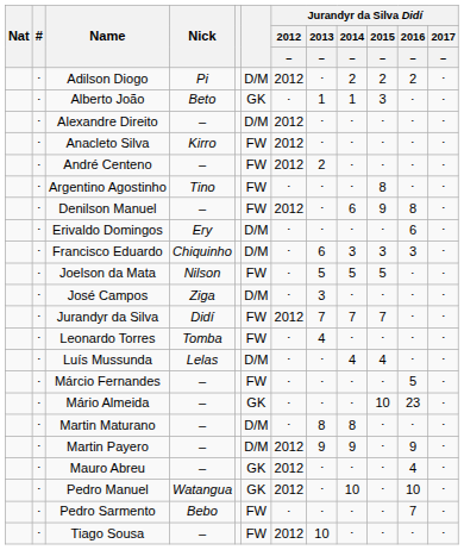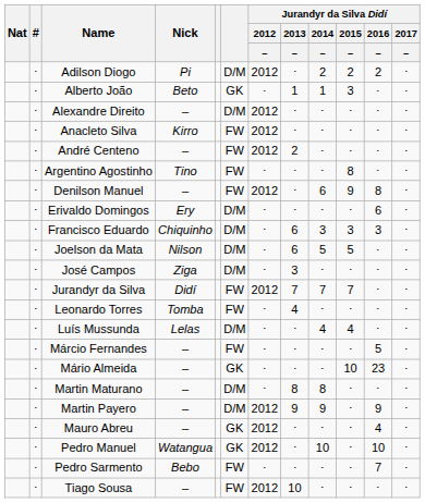 <table class="wikitable plainrowheaders sortable" style="text-align:center">
 <tr>
 <th scope="col" rowspan="3">Nat</th>
 <th scope="col" rowspan="3">#</th>
 <th scope="col" rowspan="3">Name</th>
 <th scope="col" rowspan="3">Nick</th>
 <th scope="col" rowspan="3"></th>
 <th scope="col" rowspan="3"></th>
 <th colspan="6"><small>Jurandyr da Silva <em>Didí</em></small></th>
 </tr>
 <tr>
 <th colspan="1"><small>2012</small></th>
 <th colspan="1"><small>2013</small></th>
 <th colspan="1"><small>2014</small></th>
 <th colspan="1"><small>2015</small></th>
 <th colspan="1"><small>2016</small></th>
 <th colspan="1"><small>2017</small></th>
 </tr>
 <tr>
 <th scope="col" rowspan="1"><small>–</small></th>
 <th scope="col" rowspan="1"><small>–</small></th>
 <th scope="col" rowspan="1"><small>–</small></th>
 <th scope="col" rowspan="1"><small>–</small></th>
 <th scope="col" rowspan="1"><small>–</small></th>
 <th scope="col" rowspan="1"><small>–</small></th>
 </tr>
 <tr>
 <td></td>
 <td>⋅</td>
 <td>Adilson Diogo</td>
 <td><em>Pi</em></td>
 <td></td>
 <td data-sort-value="2">D/M</td>
 <td>2012</td>
 <td>⋅</td>
 <td data-sort-value="02">2</td>
 <td data-sort-value="02">2</td>
 <td data-sort-value="02">2</td>
 <td>⋅</td>
 </tr>
 <tr>
 <td></td>
 <td>⋅</td>
 <td>Alberto João</td>
 <td><em>Beto</em></td>
 <td></td>
 <td data-sort-value="1">GK</td>
 <td>⋅</td>
 <td data-sort-value="01">1</td>
 <td data-sort-value="01">1</td>
 <td data-sort-value="03">3</td>
 <td>⋅</td>
 <td>⋅</td>
 </tr>
 <tr>
 <td></td>
 <td>⋅</td>
 <td>Alexandre Direito</td>
 <td>–</td>
 <td></td>
 <td data-sort-value="2">D/M</td>
 <td>2012</td>
 <td>⋅</td>
 <td>⋅</td>
 <td>⋅</td>
 <td>⋅</td>
 <td>⋅</td>
 </tr>
 <tr>
 <td></td>
 <td>⋅</td>
 <td>Anacleto Silva</td>
 <td><em>Kirro</em></td>
 <td></td>
 <td>FW</td>
 <td>2012</td>
 <td>⋅</td>
 <td>⋅</td>
 <td>⋅</td>
 <td>⋅</td>
 <td>⋅</td>
 </tr>
 <tr>
 <td></td>
 <td>⋅</td>
 <td>André Centeno</td>
 <td>–</td>
 <td></td>
 <td>FW</td>
 <td>2012</td>
 <td data-sort-value="02">2</td>
 <td>⋅</td>
 <td>⋅</td>
 <td>⋅</td>
 <td>⋅</td>
 </tr>
 <tr>
 <td></td>
 <td>⋅</td>
 <td>Argentino Agostinho</td>
 <td><em>Tino</em></td>
 <td></td>
 <td>FW</td>
 <td>⋅</td>
 <td>⋅</td>
 <td>⋅</td>
 <td data-sort-value="08">8</td>
 <td>⋅</td>
 <td>⋅</td>
 </tr>
 <tr>
 <td></td>
 <td>⋅</td>
 <td>Denilson Manuel</td>
 <td>–</td>
 <td></td>
 <td>FW</td>
 <td>2012</td>
 <td>⋅</td>
 <td data-sort-value="06">6</td>
 <td data-sort-value="09">9</td>
 <td data-sort-value="08">8</td>
 <td>⋅</td>
 </tr>
 <tr>
 <td></td>
 <td>⋅</td>
 <td>Erivaldo Domingos</td>
 <td><em>Ery</em></td>
 <td></td>
 <td data-sort-value="2">D/M</td>
 <td>⋅</td>
 <td>⋅</td>
 <td>⋅</td>
 <td>⋅</td>
 <td data-sort-value="06">6</td>
 <td>⋅</td>
 </tr>
 <tr>
 <td></td>
 <td>⋅</td>
 <td>Francisco Eduardo</td>
 <td><em>Chiquinho</em></td>
 <td></td>
 <td data-sort-value="2">D/M</td>
 <td>⋅</td>
 <td data-sort-value="06">6</td>
 <td data-sort-value="03">3</td>
 <td data-sort-value="03">3</td>
 <td data-sort-value="03">3</td>
 <td>⋅</td>
 </tr>
 <tr>
 <td></td>
 <td>⋅</td>
 <td>Joelson da Mata</td>
 <td><em>Nilson</em></td>
 <td></td>
-<td>FW</td>
+<td data-sort-value="2">D/M</td>
 <td>⋅</td>
-<td data-sort-value="05">5</td>
+<td data-sort-value="06">6</td>
 <td data-sort-value="05">5</td>
 <td data-sort-value="05">5</td>
 <td>⋅</td>
 <td>⋅</td>
 </tr>
 <tr>
 <td></td>
 <td>⋅</td>
 <td>José Campos</td>
 <td><em>Ziga</em></td>
 <td></td>
 <td data-sort-value="2">D/M</td>
 <td>⋅</td>
 <td data-sort-value="03">3</td>
 <td>⋅</td>
 <td>⋅</td>
 <td>⋅</td>
 <td>⋅</td>
 </tr>
 <tr>
 <td></td>
 <td>⋅</td>
 <td>Jurandyr da Silva</td>
 <td><em>Didí</em></td>
 <td></td>
 <td>FW</td>
 <td>2012</td>
 <td data-sort-value="07">7</td>
 <td data-sort-value="07">7</td>
 <td data-sort-value="07">7</td>
 <td>⋅</td>
 <td>⋅</td>
 </tr>
 <tr>
 <td></td>
 <td>⋅</td>
 <td>Leonardo Torres</td>
 <td><em>Tomba</em></td>
 <td></td>
 <td>FW</td>
 <td>⋅</td>
 <td data-sort-value="04">4</td>
 <td>⋅</td>
 <td>⋅</td>
 <td>⋅</td>
 <td>⋅</td>
 </tr>
 <tr>
 <td></td>
 <td>⋅</td>
 <td>Luís Mussunda</td>
 <td><em>Lelas</em></td>
 <td></td>
 <td data-sort-value="2">D/M</td>
 <td>⋅</td>
 <td>⋅</td>
 <td data-sort-value="04">4</td>
 <td data-sort-value="04">4</td>
 <td>⋅</td>
 <td>⋅</td>
 </tr>
 <tr>
 <td></td>
 <td>⋅</td>
 <td data-sort-value="Marcio">Márcio Fernandes</td>
 <td>–</td>
 <td></td>
 <td>FW</td>
 <td>⋅</td>
 <td>⋅</td>
 <td>⋅</td>
 <td>⋅</td>
 <td data-sort-value="05">5</td>
 <td>⋅</td>
 </tr>
 <tr>
 <td></td>
 <td>⋅</td>
 <td data-sort-value="Mario">Mário Almeida</td>
 <td>–</td>
 <td></td>
 <td data-sort-value="1">GK</td>
 <td>⋅</td>
 <td>⋅</td>
 <td>⋅</td>
 <td>10</td>
 <td>23</td>
 <td>⋅</td>
 </tr>
 <tr>
 <td></td>
 <td>⋅</td>
 <td>Martin Maturano</td>
 <td>–</td>
 <td></td>
 <td data-sort-value="2">D/M</td>
 <td>⋅</td>
 <td data-sort-value="08">8</td>
 <td data-sort-value="08">8</td>
 <td>⋅</td>
 <td>⋅</td>
 <td>⋅</td>
 </tr>
 <tr>
 <td></td>
 <td>⋅</td>
 <td>Martin Payero</td>
 <td>–</td>
 <td></td>
 <td data-sort-value="2">D/M</td>
 <td>2012</td>
 <td data-sort-value="09">9</td>
 <td data-sort-value="09">9</td>
 <td>⋅</td>
 <td data-sort-value="09">9</td>
 <td>⋅</td>
 </tr>
 <tr>
 <td></td>
 <td>⋅</td>
 <td>Mauro Abreu</td>
 <td>–</td>
 <td></td>
 <td data-sort-value="1">GK</td>
 <td>2012</td>
 <td>⋅</td>
 <td>⋅</td>
 <td>⋅</td>
 <td data-sort-value="04">4</td>
 <td>⋅</td>
 </tr>
 <tr>
 <td></td>
 <td>⋅</td>
 <td>Pedro Manuel</td>
 <td><em>Watangua</em></td>
 <td></td>
 <td data-sort-value="1">GK</td>
 <td>2012</td>
 <td>⋅</td>
 <td>10</td>
 <td>⋅</td>
 <td>10</td>
 <td>⋅</td>
 </tr>
 <tr>
 <td></td>
 <td>⋅</td>
 <td>Pedro Sarmento</td>
 <td><em>Bebo</em></td>
 <td></td>
 <td>FW</td>
 <td>⋅</td>
 <td>⋅</td>
 <td>⋅</td>
 <td>⋅</td>
 <td data-sort-value="07">7</td>
 <td>⋅</td>
 </tr>
 <tr>
 <td></td>
 <td>⋅</td>
 <td>Tiago Sousa</td>
 <td>–</td>
 <td></td>
 <td>FW</td>
 <td>2012</td>
 <td>10</td>
 <td>⋅</td>
 <td>⋅</td>
 <td>⋅</td>
 <td>⋅</td>
 </tr>
 </table>
